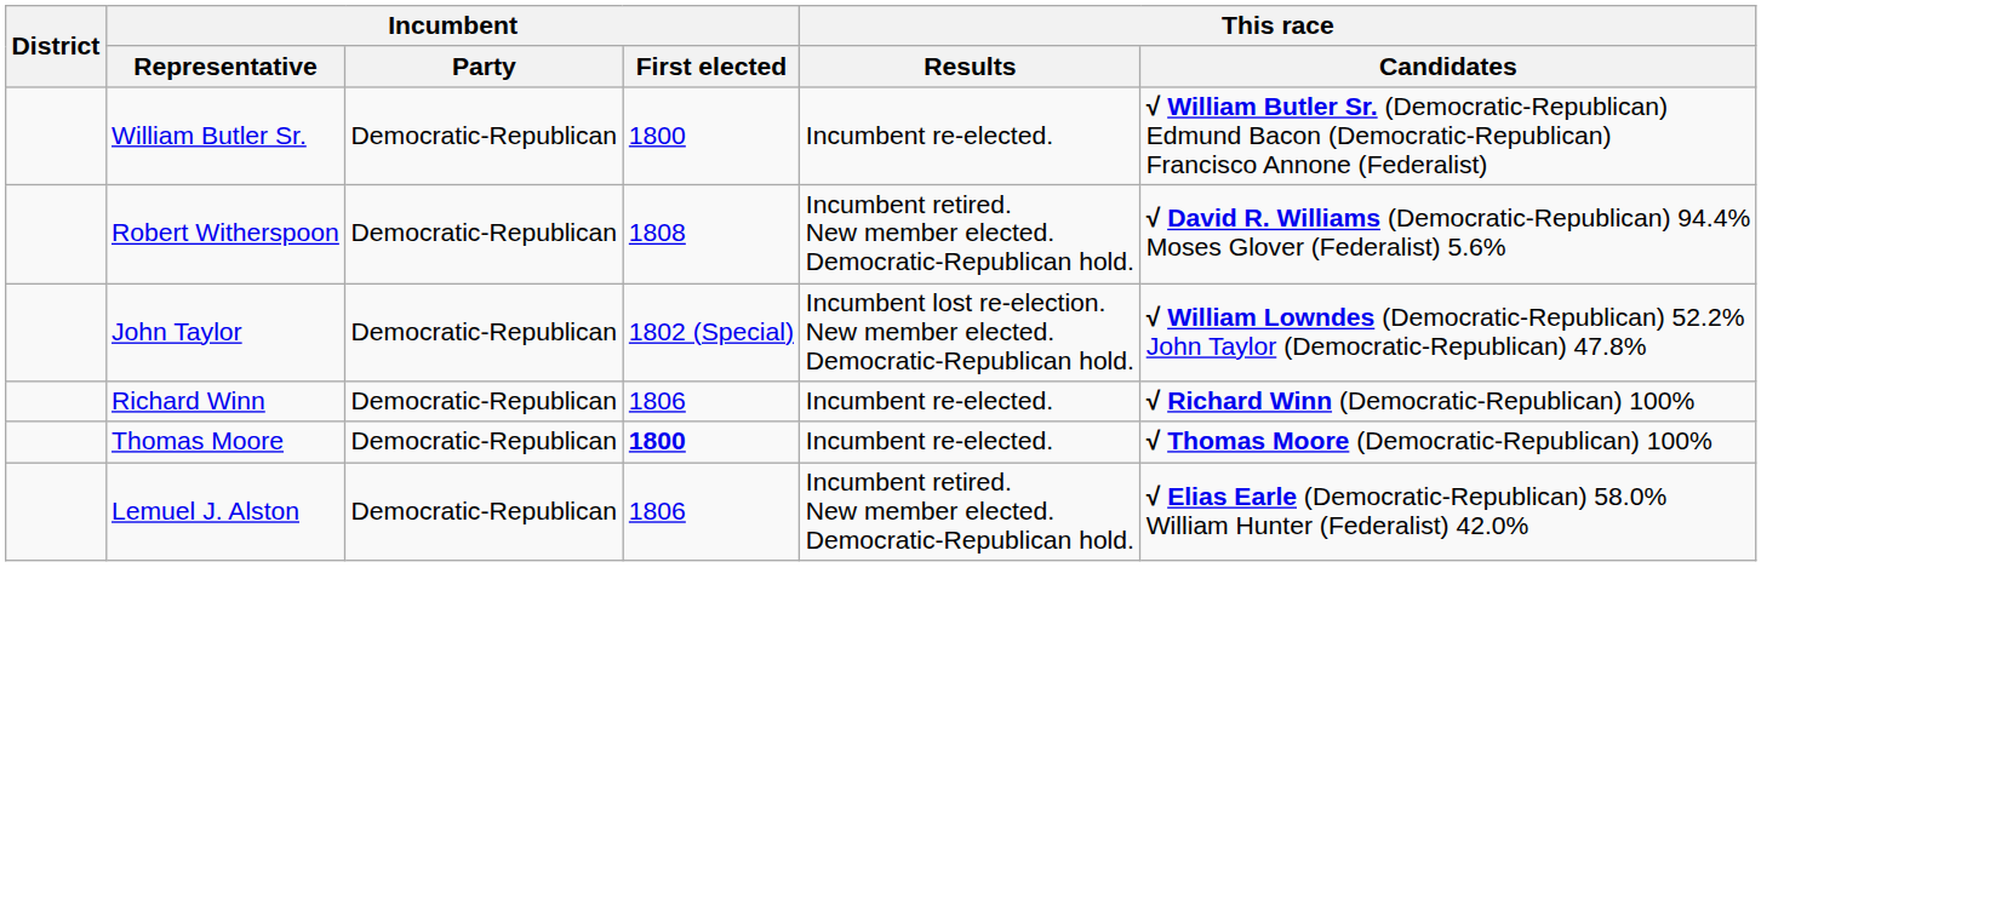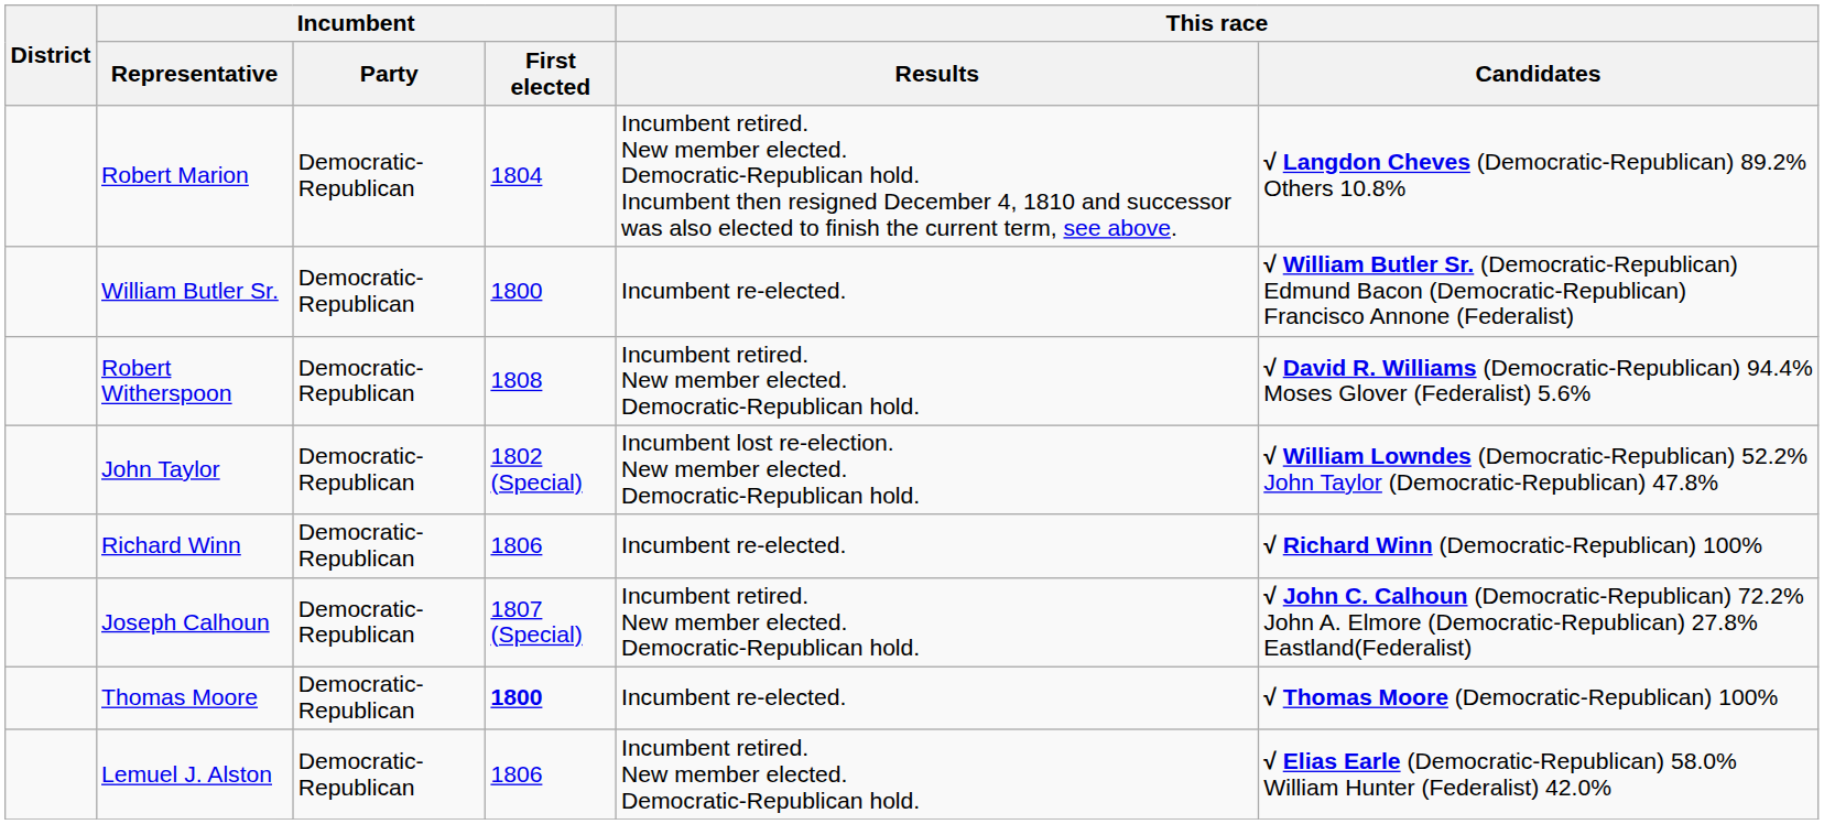 <table class=wikitable>
 <tr>
 <th rowspan=2>District</th>
 <th colspan=3>Incumbent</th>
 <th colspan=2>This race</th>
 </tr>
 <tr>
 <th>Representative</th>
 <th>Party</th>
 <th>First elected</th>
 <th>Results</th>
 <th>Candidates</th>
+</tr>
+<tr>
+<td><br></td>
+<td><a href='#'>Robert Marion</a></td>
+<td>Democratic-Republican</td>
+<td><a href='#'>1804</a></td>
+<td>Incumbent retired.<br>New member elected.<br>Democratic-Republican hold.<br>Incumbent then resigned December 4, 1810 and successor was also elected to finish the current term, <a href='#'>see above</a>.</td>
+<td nowrap><strong>√ <a href='#'>Langdon Cheves</a></strong> (Democratic-Republican) 89.2%<br>Others 10.8%</td>
 </tr>
 <tr>
 <td><br></td>
 <td><a href='#'>William Butler Sr.</a></td>
 <td>Democratic-Republican</td>
 <td><a href='#'>1800</a></td>
 <td>Incumbent re-elected.</td>
 <td nowrap><strong>√ <a href='#'>William Butler Sr.</a></strong> (Democratic-Republican)<br>Edmund Bacon (Democratic-Republican)<br>Francisco Annone (Federalist)</td>
 </tr>
 <tr>
 <td><br></td>
 <td><a href='#'>Robert Witherspoon</a></td>
 <td>Democratic-Republican</td>
 <td><a href='#'>1808</a></td>
 <td>Incumbent retired.<br>New member elected.<br>Democratic-Republican hold.</td>
 <td nowrap><strong>√ <a href='#'>David R. Williams</a></strong> (Democratic-Republican) 94.4%<br>Moses Glover (Federalist) 5.6%</td>
 </tr>
 <tr>
 <td><br></td>
 <td><a href='#'>John Taylor</a></td>
 <td>Democratic-Republican</td>
 <td><a href='#'>1802 (Special)</a></td>
 <td>Incumbent lost re-election.<br>New member elected.<br>Democratic-Republican hold.</td>
 <td nowrap><strong>√ <a href='#'>William Lowndes</a></strong> (Democratic-Republican) 52.2%<br><a href='#'>John Taylor</a> (Democratic-Republican) 47.8%</td>
 </tr>
 <tr>
 <td><br></td>
 <td><a href='#'>Richard Winn</a></td>
 <td>Democratic-Republican</td>
 <td><a href='#'>1806</a></td>
 <td>Incumbent re-elected.</td>
 <td nowrap><strong>√ <a href='#'>Richard Winn</a></strong> (Democratic-Republican) 100%</td>
 </tr>
 <tr>
 <td><br></td>
+<td><a href='#'>Joseph Calhoun</a></td>
+<td>Democratic-Republican</td>
+<td><a href='#'>1807 (Special)</a></td>
+<td>Incumbent retired.<br>New member elected.<br>Democratic-Republican hold.</td>
+<td nowrap><strong>√ <a href='#'>John C. Calhoun</a></strong> (Democratic-Republican) 72.2%<br>John A. Elmore (Democratic-Republican) 27.8%<br>Eastland(Federalist)</td>
+</tr>
+<tr>
+<td><br></td>
 <td><a href='#'>Thomas Moore</a></td>
 <td>Democratic-Republican</td>
 <td><strong><a href='#'>1800</a></strong></td>
 <td>Incumbent re-elected.</td>
 <td nowrap><strong>√ <a href='#'>Thomas Moore</a></strong> (Democratic-Republican) 100%</td>
 </tr>
 <tr>
 <td><br></td>
 <td><a href='#'>Lemuel J. Alston</a></td>
 <td>Democratic-Republican</td>
 <td><a href='#'>1806</a></td>
 <td>Incumbent retired.<br>New member elected.<br>Democratic-Republican hold.</td>
 <td nowrap><strong>√ <a href='#'>Elias Earle</a></strong> (Democratic-Republican) 58.0%<br>William Hunter (Federalist) 42.0%</td>
 </tr>
 </table>
